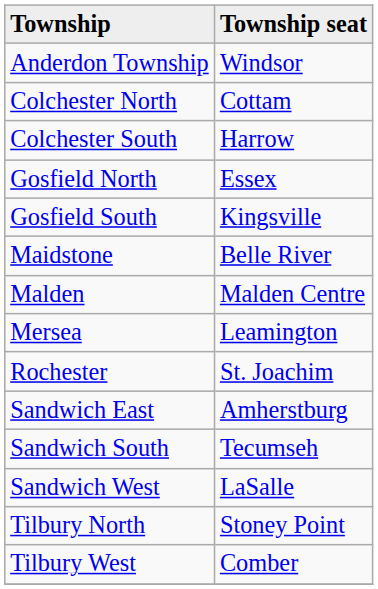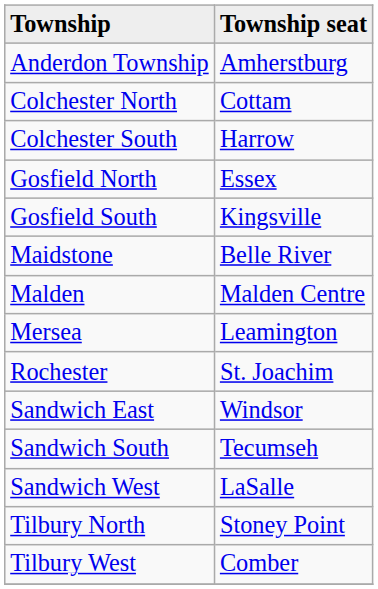 <table class="wikitable" align="right">
 <tr bgcolor=#eeeeee>
 <td><strong>Township</strong></td>
 <td><strong>Township seat</strong></td>
 </tr>
 <tr>
 <td><a href='#'>Anderdon Township</a></td>
-<td><a href='#'>Windsor</a></td>
+<td><a href='#'>Amherstburg</a></td>
 </tr>
 <tr>
 <td><a href='#'>Colchester North</a></td>
 <td><a href='#'>Cottam</a></td>
 </tr>
 <tr>
 <td><a href='#'>Colchester South</a></td>
 <td><a href='#'>Harrow</a></td>
 </tr>
 <tr>
 <td><a href='#'>Gosfield North</a></td>
 <td><a href='#'>Essex</a></td>
 </tr>
 <tr>
 <td><a href='#'>Gosfield South</a></td>
 <td><a href='#'>Kingsville</a></td>
 </tr>
 <tr>
 <td><a href='#'>Maidstone</a></td>
 <td><a href='#'>Belle River</a></td>
 </tr>
 <tr>
 <td><a href='#'>Malden</a></td>
 <td><a href='#'>Malden Centre</a></td>
 </tr>
 <tr>
 <td><a href='#'>Mersea</a></td>
 <td><a href='#'>Leamington</a></td>
 </tr>
 <tr>
 <td><a href='#'>Rochester</a></td>
 <td><a href='#'>St. Joachim</a></td>
 </tr>
 <tr>
 <td><a href='#'>Sandwich East</a></td>
-<td><a href='#'>Amherstburg</a></td>
+<td><a href='#'>Windsor</a></td>
 </tr>
 <tr>
 <td><a href='#'>Sandwich South</a></td>
 <td><a href='#'>Tecumseh</a></td>
 </tr>
 <tr>
 <td><a href='#'>Sandwich West</a></td>
 <td><a href='#'>LaSalle</a></td>
 </tr>
 <tr>
 <td><a href='#'>Tilbury North</a></td>
 <td><a href='#'>Stoney Point</a></td>
 </tr>
 <tr>
 <td><a href='#'>Tilbury West</a></td>
 <td><a href='#'>Comber</a></td>
 </tr>
 <tr>
 </tr>
 </table>
